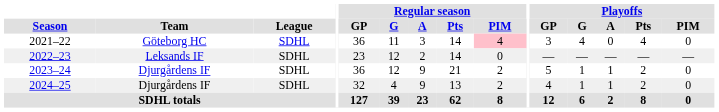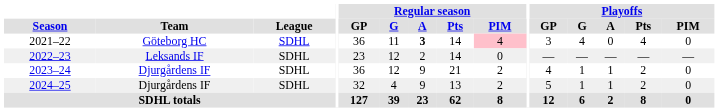 <table border="0" cellpadding="1" cellspacing="0" style="text-align:center; width:60em">
 <tr bgcolor="#e0e0e0">
 <th colspan="3" bgcolor="#ffffff"></th>
 <th rowspan="97" bgcolor="#ffffff"></th>
 <th colspan="5"><a href='#'>Regular season</a></th>
 <th rowspan="97" bgcolor="#ffffff"></th>
 <th colspan="5"><a href='#'>Playoffs</a></th>
 </tr>
 <tr bgcolor="#e0e0e0">
 <th><a href='#'>Season</a></th>
 <th>Team</th>
 <th>League</th>
 <th>GP</th>
 <th><a href='#'>G</a></th>
 <th><a href='#'>A</a></th>
 <th><a href='#'>Pts</a></th>
 <th><a href='#'>PIM</a></th>
 <th>GP</th>
 <th>G</th>
 <th>A</th>
 <th>Pts</th>
 <th>PIM</th>
 </tr>
 <tr>
 <td>2021–22</td>
 <td><a href='#'>Göteborg HC</a></td>
 <td><a href='#'>SDHL</a></td>
 <td>36</td>
 <td>11</td>
-<td>3</td>
+<td><strong>3</strong></td>
 <td>14</td>
 <td style="background: pink;">4</td>
 <td>3</td>
 <td>4</td>
 <td>0</td>
 <td>4</td>
 <td>0</td>
 </tr>
 <tr bgcolor="#f0f0f0">
 <td><a href='#'>2022–23</a></td>
 <td><a href='#'>Leksands IF</a></td>
 <td>SDHL</td>
 <td>23</td>
 <td>12</td>
 <td>2</td>
 <td>14</td>
 <td>0</td>
 <td>—</td>
 <td>—</td>
 <td>—</td>
 <td>—</td>
 <td>—</td>
 </tr>
 <tr>
 <td><a href='#'>2023–24</a></td>
 <td><a href='#'>Djurgårdens IF</a></td>
 <td>SDHL</td>
 <td>36</td>
 <td>12</td>
 <td>9</td>
 <td>21</td>
 <td>2</td>
-<td>5</td>
+<td>4</td>
 <td>1</td>
 <td>1</td>
 <td>2</td>
 <td>0</td>
 </tr>
 <tr bgcolor="#f0f0f0">
 <td><a href='#'>2024–25</a></td>
 <td>Djurgårdens IF</td>
 <td>SDHL</td>
 <td>32</td>
 <td>4</td>
 <td>9</td>
 <td>13</td>
 <td>2</td>
-<td>4</td>
+<td>5</td>
 <td>1</td>
 <td>1</td>
 <td>2</td>
 <td>0</td>
 </tr>
 <tr bgcolor="#e0e0e0">
 <th colspan="3">SDHL totals</th>
 <th>127</th>
 <th>39</th>
 <th>23</th>
 <th>62</th>
 <th>8</th>
 <th>12</th>
 <th>6</th>
 <th>2</th>
 <th>8</th>
 <th>0</th>
 </tr>
 </table>
